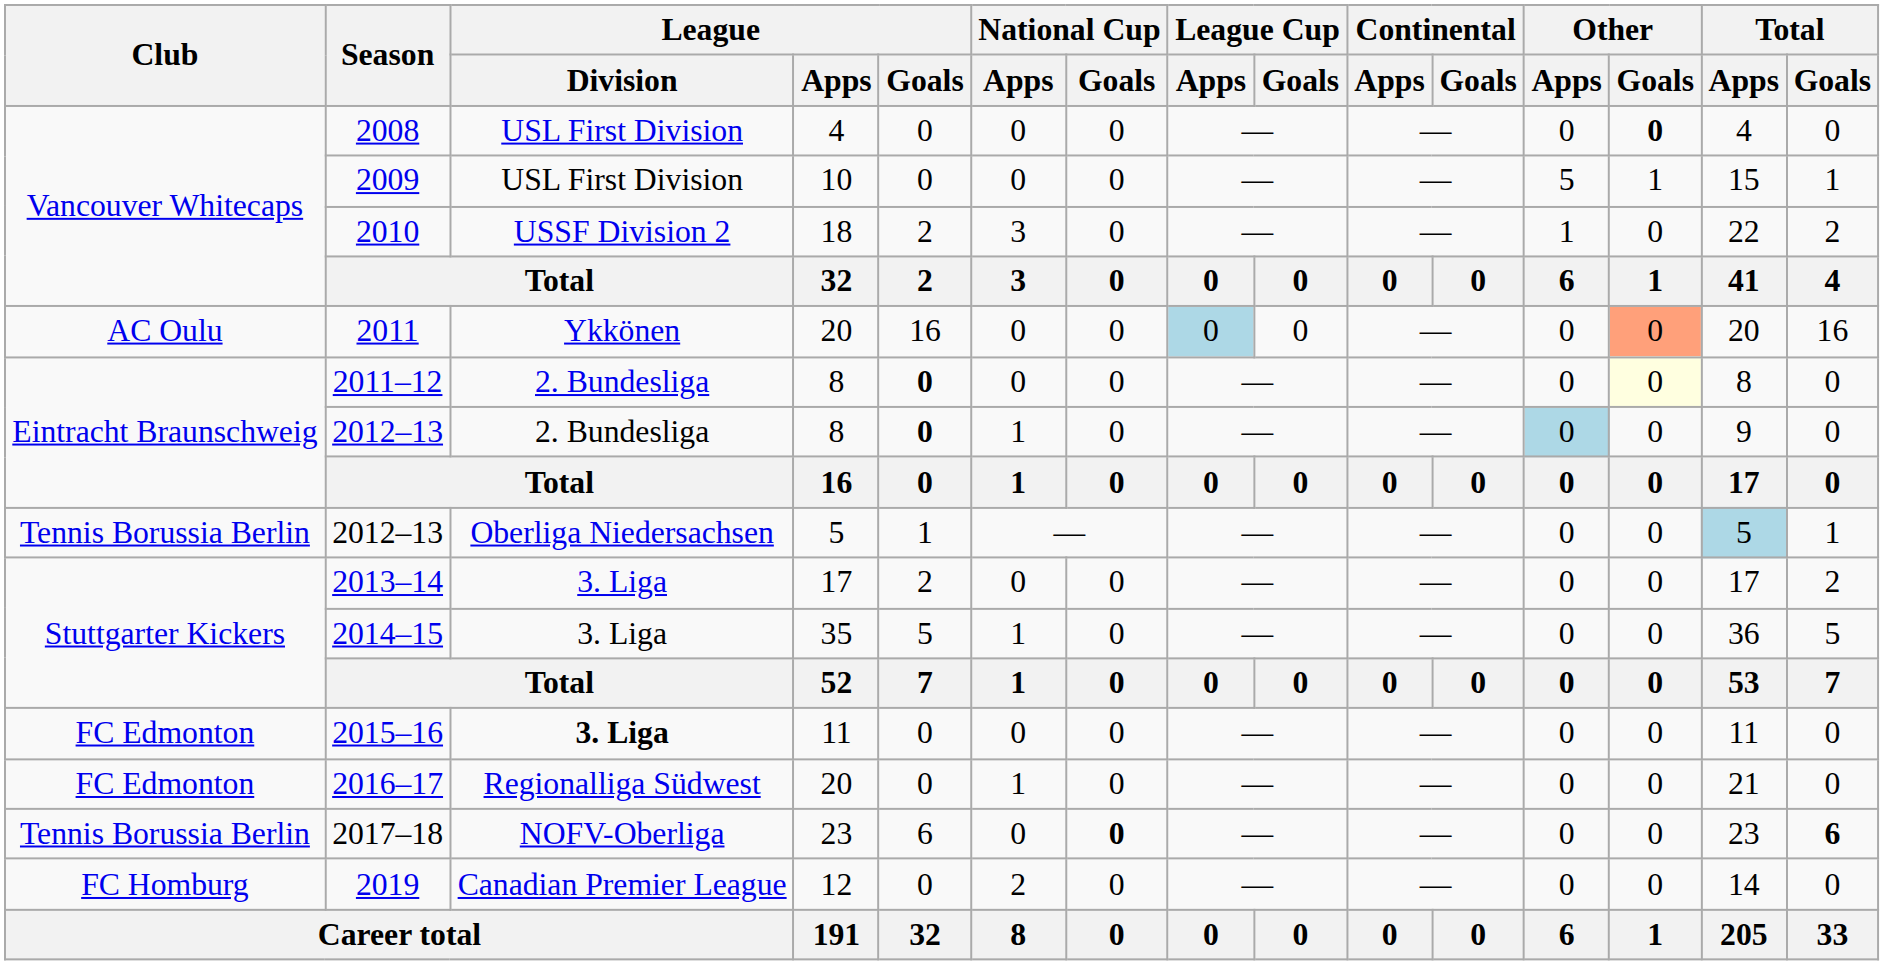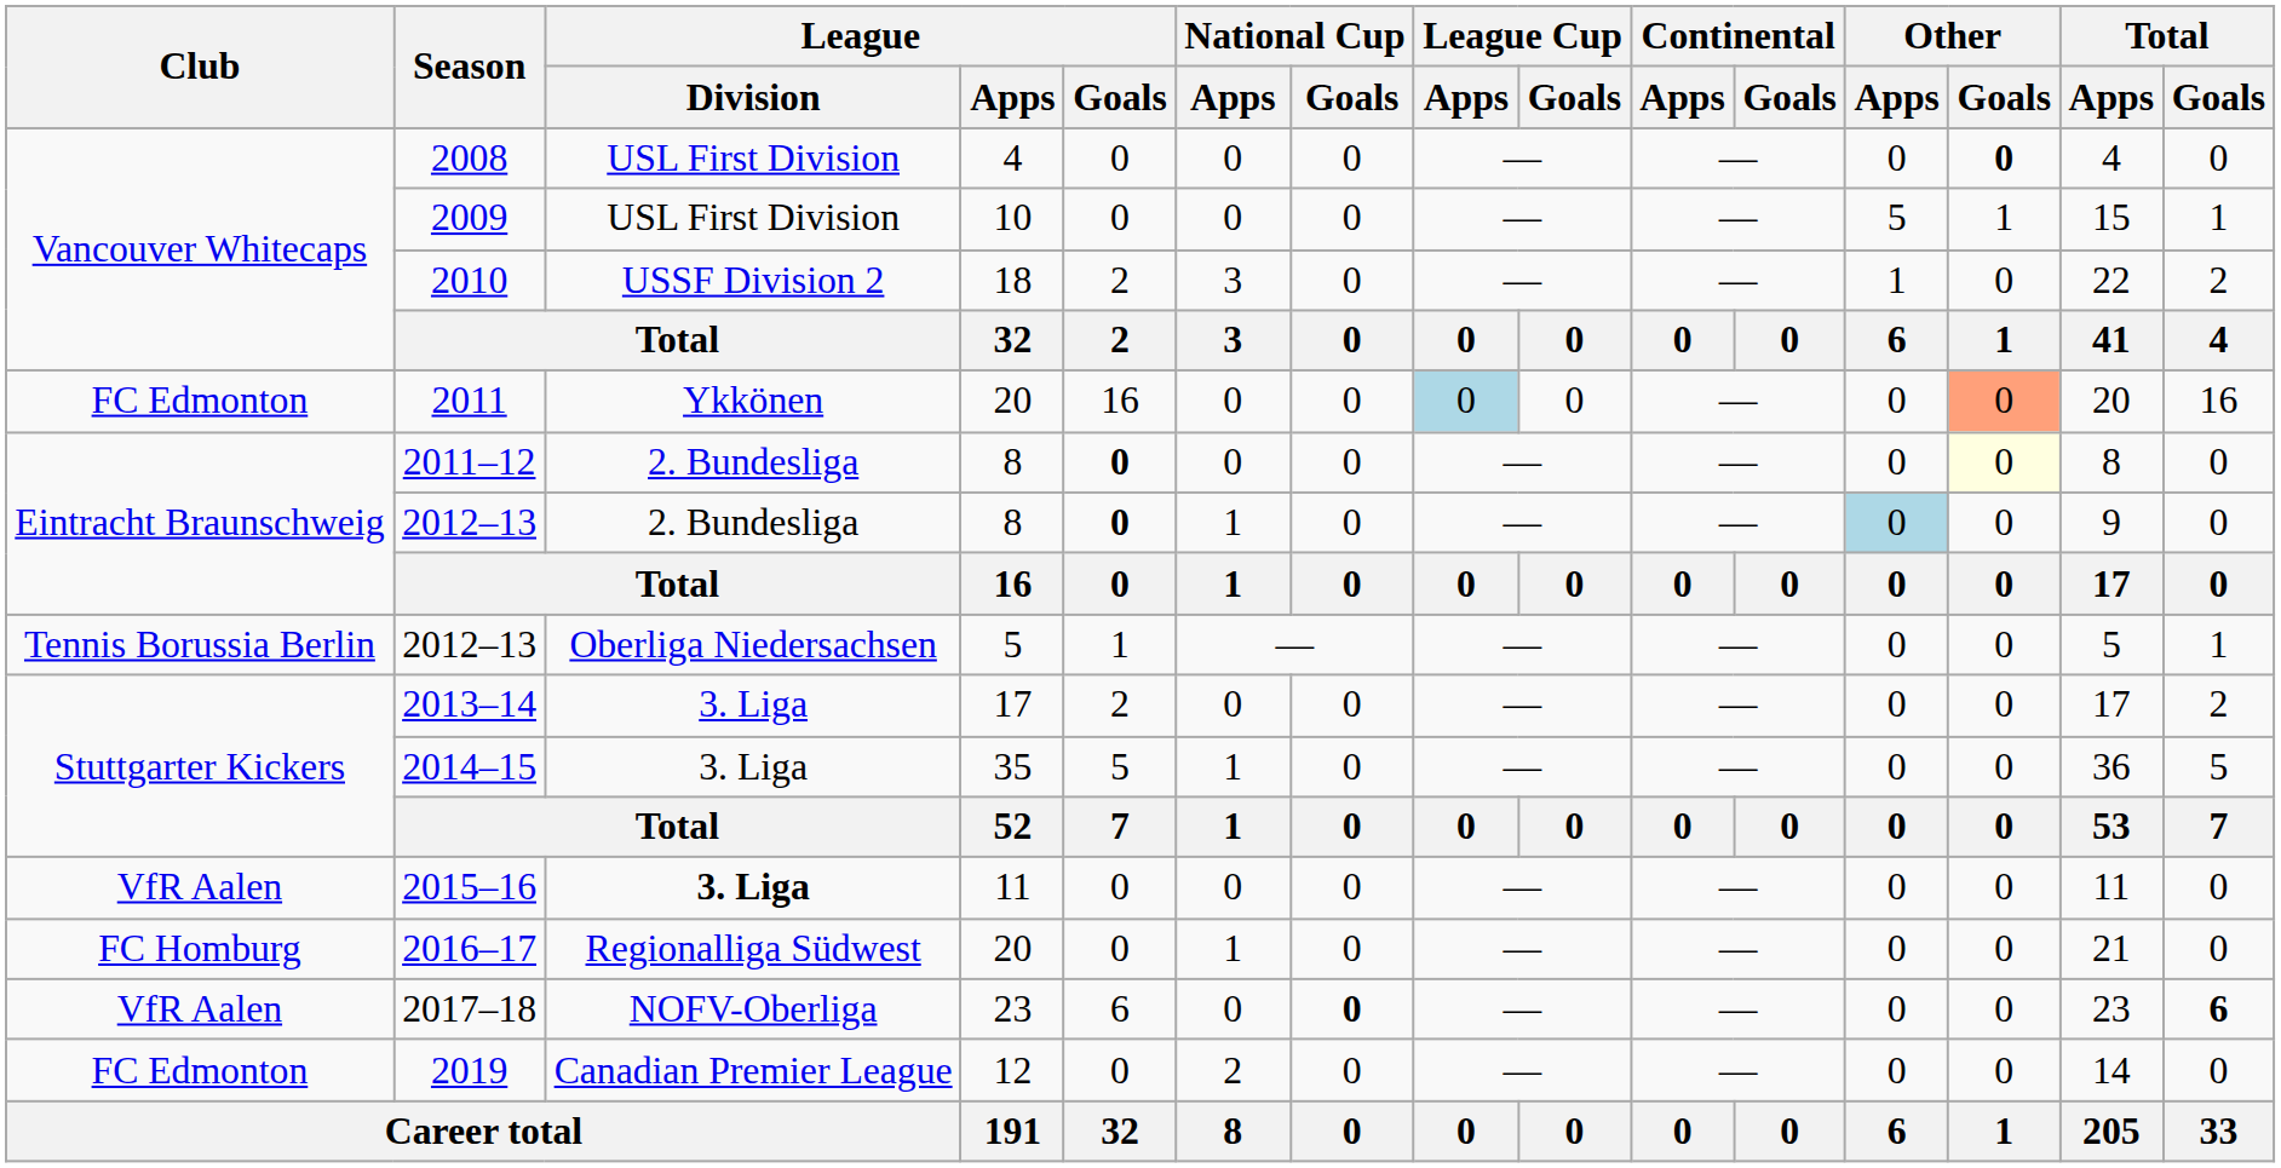 <table class="wikitable" style="text-align:center">
 <tr>
 <th rowspan="2">Club</th>
 <th rowspan="2">Season</th>
 <th colspan="3">League</th>
 <th colspan="2">National Cup</th>
 <th colspan="2">League Cup</th>
 <th colspan="2">Continental</th>
 <th colspan="2">Other</th>
 <th colspan="2">Total</th>
 </tr>
 <tr>
 <th>Division</th>
 <th>Apps</th>
 <th>Goals</th>
 <th>Apps</th>
 <th>Goals</th>
 <th>Apps</th>
 <th>Goals</th>
 <th>Apps</th>
 <th>Goals</th>
 <th>Apps</th>
 <th>Goals</th>
 <th>Apps</th>
 <th>Goals</th>
 </tr>
 <tr>
 <td rowspan="4"><a href='#'>Vancouver Whitecaps</a></td>
 <td><a href='#'>2008</a></td>
 <td><a href='#'>USL First Division</a></td>
 <td>4</td>
 <td>0</td>
 <td>0</td>
 <td>0</td>
 <td colspan="2">—</td>
 <td colspan="2">—</td>
 <td>0</td>
 <td><strong>0</strong></td>
 <td>4</td>
 <td>0</td>
 </tr>
 <tr>
 <td><a href='#'>2009</a></td>
 <td>USL First Division</td>
 <td>10</td>
 <td>0</td>
 <td>0</td>
 <td>0</td>
 <td colspan="2">—</td>
 <td colspan="2">—</td>
 <td>5</td>
 <td>1</td>
 <td>15</td>
 <td>1</td>
 </tr>
 <tr>
 <td><a href='#'>2010</a></td>
 <td><a href='#'>USSF Division 2</a></td>
 <td>18</td>
 <td>2</td>
 <td>3</td>
 <td>0</td>
 <td colspan="2">—</td>
 <td colspan="2">—</td>
 <td>1</td>
 <td>0</td>
 <td>22</td>
 <td>2</td>
 </tr>
 <tr>
 <th colspan="2">Total</th>
 <th>32</th>
 <th>2</th>
 <th>3</th>
 <th>0</th>
 <th>0</th>
 <th>0</th>
 <th>0</th>
 <th>0</th>
 <th>6</th>
 <th>1</th>
 <th>41</th>
 <th>4</th>
 </tr>
 <tr>
-<td rowspan="1"><a href='#'>AC Oulu</a></td>
+<td rowspan="1"><a href='#'>FC Edmonton</a></td>
 <td><a href='#'>2011</a></td>
 <td><a href='#'>Ykkönen</a></td>
 <td>20</td>
 <td>16</td>
 <td>0</td>
 <td>0</td>
 <td style="background: lightblue;">0</td>
 <td>0</td>
 <td colspan="2">—</td>
 <td>0</td>
 <td style="background: lightsalmon;">0</td>
 <td>20</td>
 <td>16</td>
 </tr>
 <tr>
 <td rowspan="3"><a href='#'>Eintracht Braunschweig</a></td>
 <td><a href='#'>2011–12</a></td>
 <td><a href='#'>2. Bundesliga</a></td>
 <td>8</td>
 <td><strong>0</strong></td>
 <td>0</td>
 <td>0</td>
 <td colspan="2">—</td>
 <td colspan="2">—</td>
 <td>0</td>
 <td style="background: lightyellow;">0</td>
 <td>8</td>
 <td>0</td>
 </tr>
 <tr>
 <td><a href='#'>2012–13</a></td>
 <td>2. Bundesliga</td>
 <td>8</td>
 <td><strong>0</strong></td>
 <td>1</td>
 <td>0</td>
 <td colspan="2">—</td>
 <td colspan="2">—</td>
 <td style="background: lightblue;">0</td>
 <td>0</td>
 <td>9</td>
 <td>0</td>
 </tr>
 <tr>
 <th colspan="2">Total</th>
 <th>16</th>
 <th>0</th>
 <th>1</th>
 <th>0</th>
 <th>0</th>
 <th>0</th>
 <th>0</th>
 <th>0</th>
 <th>0</th>
 <th>0</th>
 <th>17</th>
 <th>0</th>
 </tr>
 <tr>
 <td rowspan="1"><a href='#'>Tennis Borussia Berlin</a></td>
 <td>2012–13</td>
 <td><a href='#'>Oberliga Niedersachsen</a></td>
 <td>5</td>
 <td>1</td>
 <td colspan="2">—</td>
 <td colspan="2">—</td>
 <td colspan="2">—</td>
 <td>0</td>
 <td>0</td>
-<td style="background: lightblue;">5</td>
+<td>5</td>
 <td>1</td>
 </tr>
 <tr>
 <td rowspan="3"><a href='#'>Stuttgarter Kickers</a></td>
 <td><a href='#'>2013–14</a></td>
 <td><a href='#'>3. Liga</a></td>
 <td>17</td>
 <td>2</td>
 <td>0</td>
 <td>0</td>
 <td colspan="2">—</td>
 <td colspan="2">—</td>
 <td>0</td>
 <td>0</td>
 <td>17</td>
 <td>2</td>
 </tr>
 <tr>
 <td><a href='#'>2014–15</a></td>
 <td>3. Liga</td>
 <td>35</td>
 <td>5</td>
 <td>1</td>
 <td>0</td>
 <td colspan="2">—</td>
 <td colspan="2">—</td>
 <td>0</td>
 <td>0</td>
 <td>36</td>
 <td>5</td>
 </tr>
 <tr>
 <th colspan="2">Total</th>
 <th>52</th>
 <th>7</th>
 <th>1</th>
 <th>0</th>
 <th>0</th>
 <th>0</th>
 <th>0</th>
 <th>0</th>
 <th>0</th>
 <th>0</th>
 <th>53</th>
 <th>7</th>
 </tr>
 <tr>
-<td rowspan="1"><a href='#'>FC Edmonton</a></td>
+<td rowspan="1"><a href='#'>VfR Aalen</a></td>
 <td><a href='#'>2015–16</a></td>
 <td><strong>3. Liga</strong></td>
 <td>11</td>
 <td>0</td>
 <td>0</td>
 <td>0</td>
 <td colspan="2">—</td>
 <td colspan="2">—</td>
 <td>0</td>
 <td>0</td>
 <td>11</td>
 <td>0</td>
 </tr>
 <tr>
-<td rowspan="1"><a href='#'>FC Edmonton</a></td>
+<td rowspan="1"><a href='#'>FC Homburg</a></td>
 <td><a href='#'>2016–17</a></td>
 <td><a href='#'>Regionalliga Südwest</a></td>
 <td>20</td>
 <td>0</td>
 <td>1</td>
 <td>0</td>
 <td colspan="2">—</td>
 <td colspan="2">—</td>
 <td>0</td>
 <td>0</td>
 <td>21</td>
 <td>0</td>
 </tr>
 <tr>
-<td rowspan="1"><a href='#'>Tennis Borussia Berlin</a></td>
+<td rowspan="1"><a href='#'>VfR Aalen</a></td>
 <td>2017–18</td>
 <td><a href='#'>NOFV-Oberliga</a></td>
 <td>23</td>
 <td>6</td>
 <td>0</td>
 <td><strong>0</strong></td>
 <td colspan="2">—</td>
 <td colspan="2">—</td>
 <td>0</td>
 <td>0</td>
 <td>23</td>
 <td><strong>6</strong></td>
 </tr>
 <tr>
-<td rowspan="1"><a href='#'>FC Homburg</a></td>
+<td rowspan="1"><a href='#'>FC Edmonton</a></td>
 <td><a href='#'>2019</a></td>
 <td><a href='#'>Canadian Premier League</a></td>
 <td>12</td>
 <td>0</td>
 <td>2</td>
 <td>0</td>
 <td colspan="2">—</td>
 <td colspan="2">—</td>
 <td>0</td>
 <td>0</td>
 <td>14</td>
 <td>0</td>
 </tr>
 <tr>
 <th colspan="3">Career total</th>
 <th>191</th>
 <th>32</th>
 <th>8</th>
 <th>0</th>
 <th>0</th>
 <th>0</th>
 <th>0</th>
 <th>0</th>
 <th>6</th>
 <th>1</th>
 <th>205</th>
 <th>33</th>
 </tr>
 </table>
